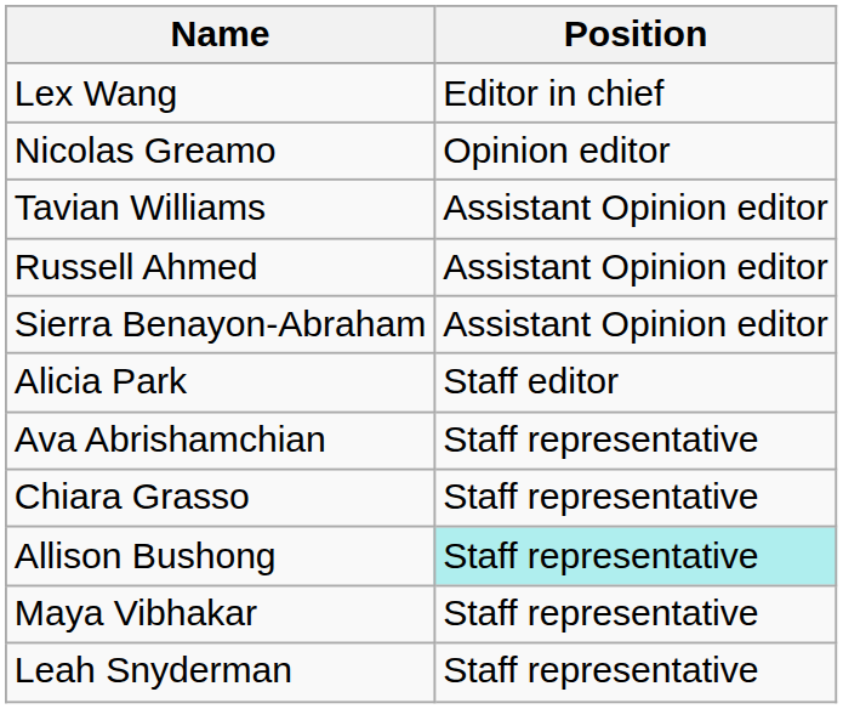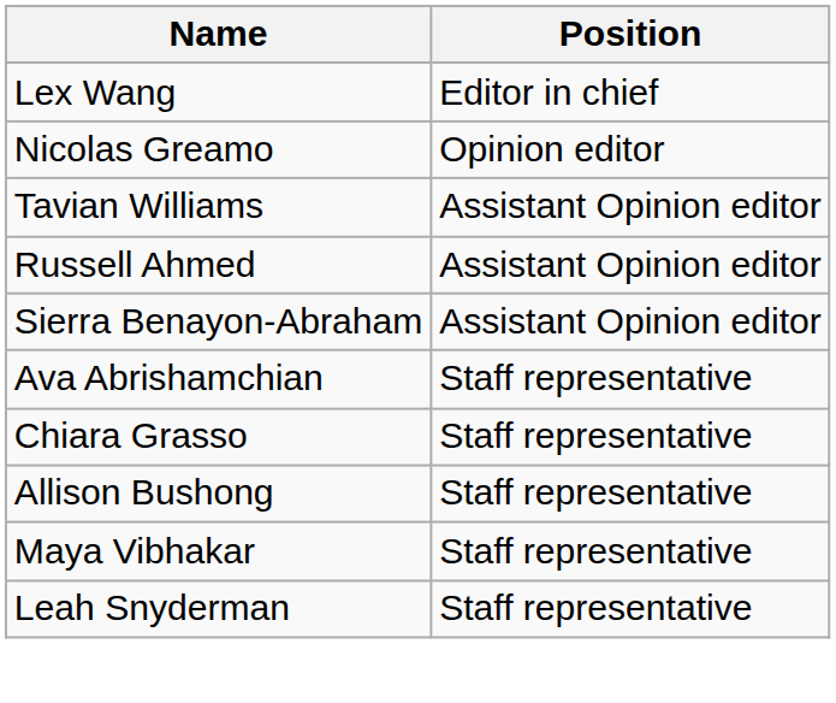 <table class="wikitable mw-collapsible">
 <tr>
 <th>Name</th>
 <th>Position</th>
 </tr>
 <tr>
 <td>Lex Wang</td>
 <td>Editor in chief</td>
 </tr>
 <tr>
 <td>Nicolas Greamo</td>
 <td>Opinion editor</td>
 </tr>
 <tr>
 <td>Tavian Williams</td>
 <td>Assistant Opinion editor</td>
 </tr>
 <tr>
 <td>Russell Ahmed</td>
 <td>Assistant Opinion editor</td>
 </tr>
 <tr>
 <td>Sierra Benayon-Abraham</td>
 <td>Assistant Opinion editor</td>
 </tr>
 <tr>
-<td>Alicia Park</td>
-<td>Staff editor</td>
-</tr>
-<tr>
 <td>Ava Abrishamchian</td>
 <td>Staff representative</td>
 </tr>
 <tr>
 <td>Chiara Grasso</td>
 <td>Staff representative</td>
 </tr>
 <tr>
 <td>Allison Bushong</td>
-<td style="background: paleturquoise;">Staff representative</td>
+<td>Staff representative</td>
 </tr>
 <tr>
 <td>Maya Vibhakar</td>
 <td>Staff representative</td>
 </tr>
 <tr>
 <td>Leah Snyderman</td>
 <td>Staff representative</td>
 </tr>
 </table>
